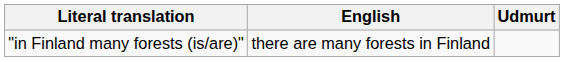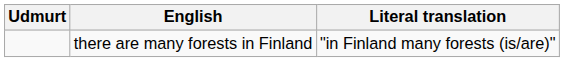 <table class="wikitable">
 <tr style="background:#dfdfdf;" |>
+<th>Udmurt</th>
+<th>English</th>
 <th>Literal translation</th>
-<th>English</th>
-<th>Udmurt</th>
 </tr>
 <tr>
+<td></td>
+<td>there are many forests in Finland</td>
 <td>"in Finland many forests (is/are)"</td>
-<td>there are many forests in Finland</td>
-<td></td>
 </tr>
 </table>
